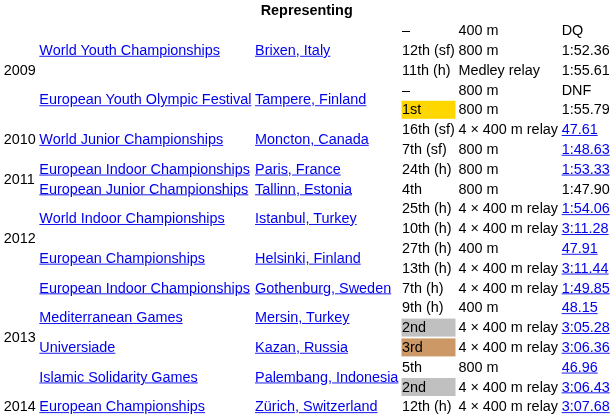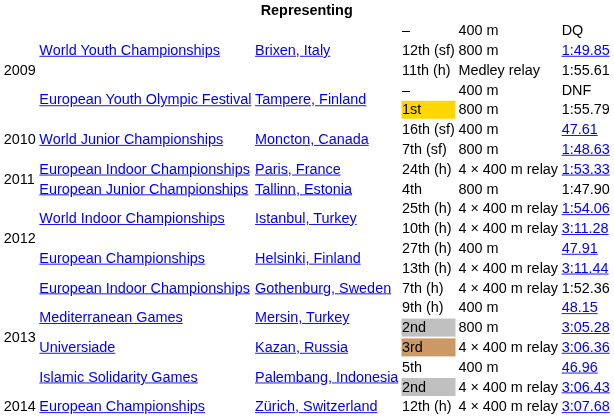 <table>
 <tr>
 <th colspan="6">Representing </th>
 </tr>
 <tr>
 <td rowspan=5>2009</td>
 <td rowspan=3><a href='#'>World Youth Championships</a></td>
 <td rowspan=3><a href='#'>Brixen, Italy</a></td>
 <td>–</td>
 <td>400 m</td>
 <td>DQ</td>
 </tr>
 <tr>
 <td>12th (sf)</td>
 <td>800 m</td>
-<td>1:52.36</td>
+<td><a href='#'>1:49.85</a></td>
 </tr>
 <tr>
 <td>11th (h)</td>
 <td>Medley relay</td>
 <td>1:55.61</td>
 </tr>
 <tr>
 <td rowspan=2><a href='#'>European Youth Olympic Festival</a></td>
 <td rowspan=2><a href='#'>Tampere, Finland</a></td>
 <td>–</td>
-<td>800 m</td>
+<td>400 m</td>
 <td>DNF</td>
 </tr>
 <tr>
 <td bgcolor=gold>1st</td>
 <td>800 m</td>
 <td>1:55.79</td>
 </tr>
 <tr>
 <td rowspan=2>2010</td>
 <td rowspan=2><a href='#'>World Junior Championships</a></td>
 <td rowspan=2><a href='#'>Moncton, Canada</a></td>
 <td>16th (sf)</td>
-<td>4 × 400 m relay</td>
+<td>400 m</td>
 <td><a href='#'>47.61</a></td>
 </tr>
 <tr>
 <td>7th (sf)</td>
 <td>800 m</td>
 <td><a href='#'>1:48.63</a></td>
 </tr>
 <tr>
 <td rowspan=2>2011</td>
 <td><a href='#'>European Indoor Championships</a></td>
 <td><a href='#'>Paris, France</a></td>
 <td>24th (h)</td>
-<td>800 m</td>
+<td>4 × 400 m relay</td>
 <td><a href='#'>1:53.33</a></td>
 </tr>
 <tr>
 <td><a href='#'>European Junior Championships</a></td>
 <td><a href='#'>Tallinn, Estonia</a></td>
 <td>4th</td>
 <td>800 m</td>
 <td>1:47.90</td>
 </tr>
 <tr>
 <td rowspan=4>2012</td>
 <td rowspan=2><a href='#'>World Indoor Championships</a></td>
 <td rowspan=2><a href='#'>Istanbul, Turkey</a></td>
 <td>25th (h)</td>
 <td>4 × 400 m relay</td>
 <td><a href='#'>1:54.06</a></td>
 </tr>
 <tr>
 <td>10th (h)</td>
 <td>4 × 400 m relay</td>
 <td><a href='#'>3:11.28</a></td>
 </tr>
 <tr>
 <td rowspan=2><a href='#'>European Championships</a></td>
 <td rowspan=2><a href='#'>Helsinki, Finland</a></td>
 <td>27th (h)</td>
 <td>400 m</td>
 <td><a href='#'>47.91</a></td>
 </tr>
 <tr>
 <td>13th (h)</td>
 <td>4 × 400 m relay</td>
 <td><a href='#'>3:11.44</a></td>
 </tr>
 <tr>
 <td rowspan=6>2013</td>
 <td><a href='#'>European Indoor Championships</a></td>
 <td><a href='#'>Gothenburg, Sweden</a></td>
 <td>7th (h)</td>
 <td>4 × 400 m relay</td>
-<td><a href='#'>1:49.85</a></td>
+<td>1:52.36</td>
 </tr>
 <tr>
 <td rowspan=2><a href='#'>Mediterranean Games</a></td>
 <td rowspan=2><a href='#'>Mersin, Turkey</a></td>
 <td>9th (h)</td>
 <td>400 m</td>
 <td><a href='#'>48.15</a></td>
 </tr>
 <tr>
 <td bgcolor=silver>2nd</td>
-<td>4 × 400 m relay</td>
+<td>800 m</td>
 <td><a href='#'>3:05.28</a></td>
 </tr>
 <tr>
 <td><a href='#'>Universiade</a></td>
 <td><a href='#'>Kazan, Russia</a></td>
 <td bgcolor=cc9966>3rd</td>
 <td>4 × 400 m relay</td>
 <td><a href='#'>3:06.36</a></td>
 </tr>
 <tr>
 <td rowspan=2><a href='#'>Islamic Solidarity Games</a></td>
 <td rowspan=2><a href='#'>Palembang, Indonesia</a></td>
 <td>5th</td>
-<td>800 m</td>
+<td>400 m</td>
 <td><a href='#'>46.96</a></td>
 </tr>
 <tr>
 <td bgcolor=silver>2nd</td>
 <td>4 × 400 m relay</td>
 <td><a href='#'>3:06.43</a></td>
 </tr>
 <tr>
 <td>2014</td>
 <td><a href='#'>European Championships</a></td>
 <td><a href='#'>Zürich, Switzerland</a></td>
 <td>12th (h)</td>
 <td>4 × 400 m relay</td>
 <td><a href='#'>3:07.68</a></td>
 </tr>
 </table>
